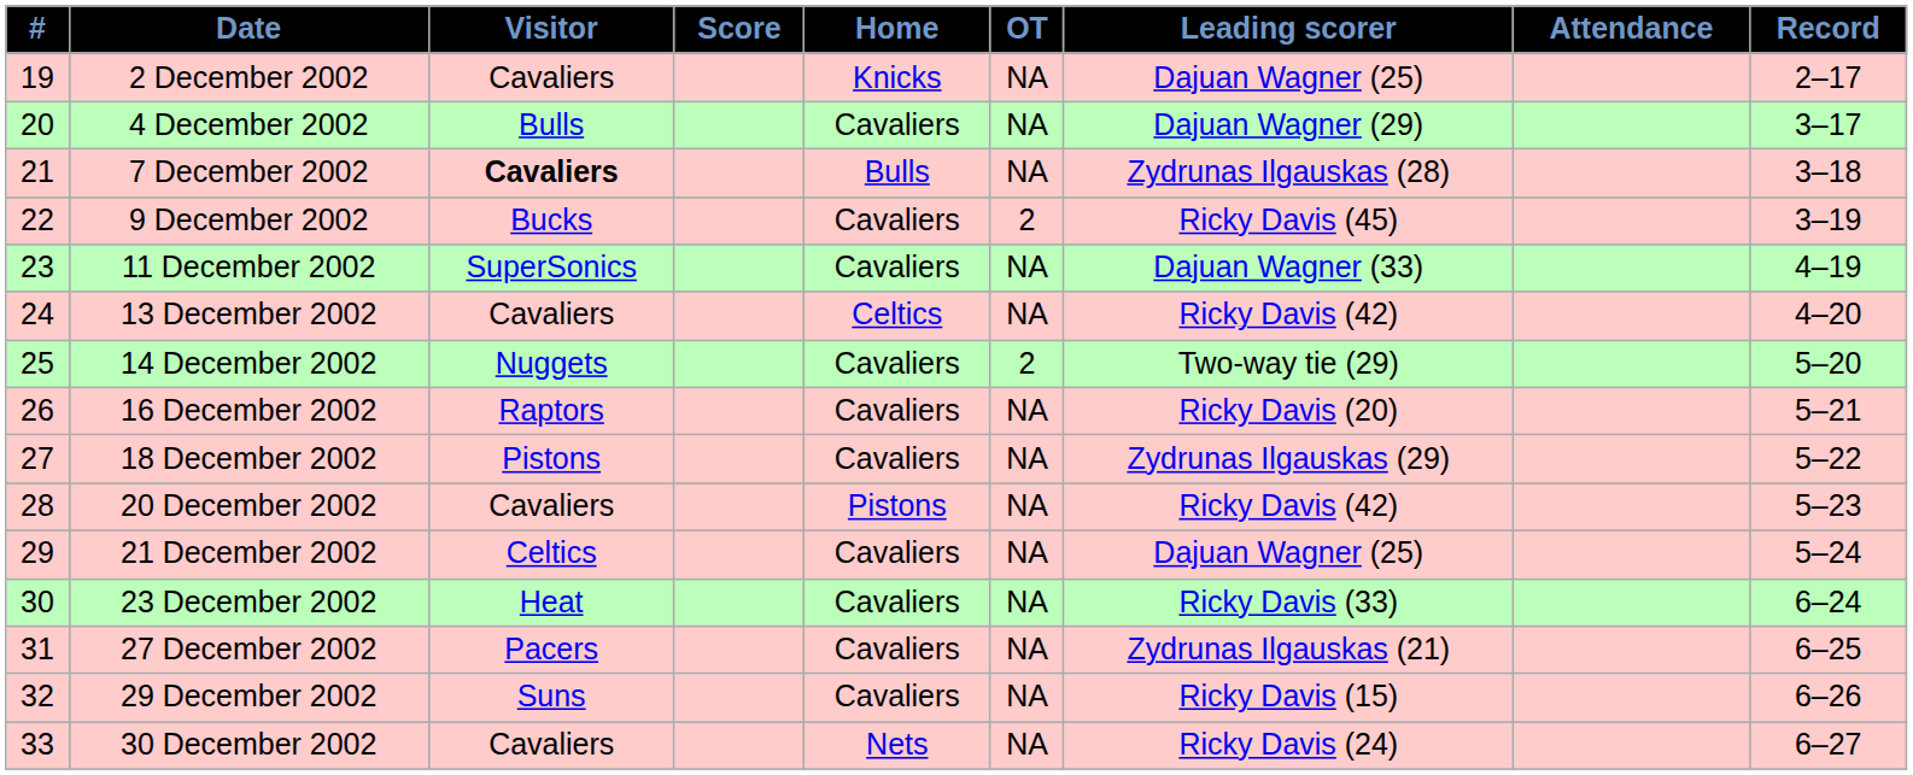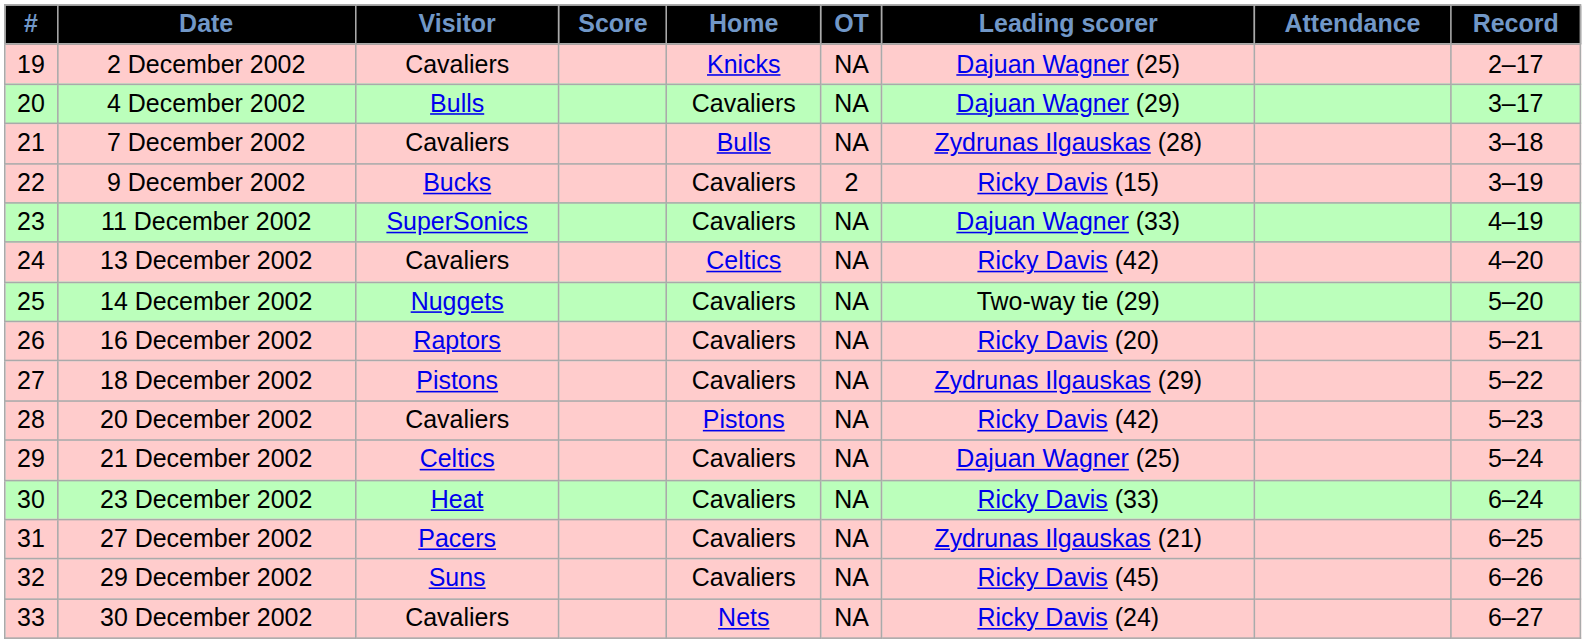 <table class="wikitable" width="80%">
 <tr align="center"  style="background:#000000; color:#7197c7">
 <td><strong>#</strong></td>
 <td><strong>Date</strong></td>
 <td><strong>Visitor</strong></td>
 <td><strong>Score</strong></td>
 <td><strong>Home</strong></td>
 <td><strong>OT</strong></td>
 <td><strong>Leading scorer</strong></td>
 <td><strong>Attendance</strong></td>
 <td><strong>Record</strong></td>
 </tr>
 <tr align="center" bgcolor="#ffcccc">
 <td>19</td>
 <td>2 December 2002</td>
 <td>Cavaliers</td>
 <td></td>
 <td><a href='#'>Knicks</a></td>
 <td>NA</td>
 <td><a href='#'>Dajuan Wagner</a> (25)</td>
 <td></td>
 <td>2–17</td>
 </tr>
 <tr align="center" bgcolor="#bbffbb">
 <td>20</td>
 <td>4 December 2002</td>
 <td><a href='#'>Bulls</a></td>
 <td></td>
 <td>Cavaliers</td>
 <td>NA</td>
 <td><a href='#'>Dajuan Wagner</a> (29)</td>
 <td></td>
 <td>3–17</td>
 </tr>
 <tr align="center" bgcolor="#ffcccc">
 <td>21</td>
 <td>7 December 2002</td>
-<td><strong>Cavaliers</strong></td>
+<td>Cavaliers</td>
 <td></td>
 <td><a href='#'>Bulls</a></td>
 <td>NA</td>
 <td><a href='#'>Zydrunas Ilgauskas</a> (28)</td>
 <td></td>
 <td>3–18</td>
 </tr>
 <tr align="center" bgcolor="#ffcccc">
 <td>22</td>
 <td>9 December 2002</td>
 <td><a href='#'>Bucks</a></td>
 <td></td>
 <td>Cavaliers</td>
 <td>2</td>
-<td><a href='#'>Ricky Davis</a> (45)</td>
+<td><a href='#'>Ricky Davis</a> (15)</td>
 <td></td>
 <td>3–19</td>
 </tr>
 <tr align="center" bgcolor="#bbffbb">
 <td>23</td>
 <td>11 December 2002</td>
 <td><a href='#'>SuperSonics</a></td>
 <td></td>
 <td>Cavaliers</td>
 <td>NA</td>
 <td><a href='#'>Dajuan Wagner</a> (33)</td>
 <td></td>
 <td>4–19</td>
 </tr>
 <tr align="center" bgcolor="#ffcccc">
 <td>24</td>
 <td>13 December 2002</td>
 <td>Cavaliers</td>
 <td></td>
 <td><a href='#'>Celtics</a></td>
 <td>NA</td>
 <td><a href='#'>Ricky Davis</a> (42)</td>
 <td></td>
 <td>4–20</td>
 </tr>
 <tr align="center" bgcolor="#bbffbb">
 <td>25</td>
 <td>14 December 2002</td>
 <td><a href='#'>Nuggets</a></td>
 <td></td>
 <td>Cavaliers</td>
-<td>2</td>
+<td>NA</td>
 <td>Two-way tie (29)</td>
 <td></td>
 <td>5–20</td>
 </tr>
 <tr align="center" bgcolor="#ffcccc">
 <td>26</td>
 <td>16 December 2002</td>
 <td><a href='#'>Raptors</a></td>
 <td></td>
 <td>Cavaliers</td>
 <td>NA</td>
 <td><a href='#'>Ricky Davis</a> (20)</td>
 <td></td>
 <td>5–21</td>
 </tr>
 <tr align="center" bgcolor="#ffcccc">
 <td>27</td>
 <td>18 December 2002</td>
 <td><a href='#'>Pistons</a></td>
 <td></td>
 <td>Cavaliers</td>
 <td>NA</td>
 <td><a href='#'>Zydrunas Ilgauskas</a> (29)</td>
 <td></td>
 <td>5–22</td>
 </tr>
 <tr align="center" bgcolor="#ffcccc">
 <td>28</td>
 <td>20 December 2002</td>
 <td>Cavaliers</td>
 <td></td>
 <td><a href='#'>Pistons</a></td>
 <td>NA</td>
 <td><a href='#'>Ricky Davis</a> (42)</td>
 <td></td>
 <td>5–23</td>
 </tr>
 <tr align="center" bgcolor="#ffcccc">
 <td>29</td>
 <td>21 December 2002</td>
 <td><a href='#'>Celtics</a></td>
 <td></td>
 <td>Cavaliers</td>
 <td>NA</td>
 <td><a href='#'>Dajuan Wagner</a> (25)</td>
 <td></td>
 <td>5–24</td>
 </tr>
 <tr align="center" bgcolor="#bbffbb">
 <td>30</td>
 <td>23 December 2002</td>
 <td><a href='#'>Heat</a></td>
 <td></td>
 <td>Cavaliers</td>
 <td>NA</td>
 <td><a href='#'>Ricky Davis</a> (33)</td>
 <td></td>
 <td>6–24</td>
 </tr>
 <tr align="center" bgcolor="#ffcccc">
 <td>31</td>
 <td>27 December 2002</td>
 <td><a href='#'>Pacers</a></td>
 <td></td>
 <td>Cavaliers</td>
 <td>NA</td>
 <td><a href='#'>Zydrunas Ilgauskas</a> (21)</td>
 <td></td>
 <td>6–25</td>
 </tr>
 <tr align="center" bgcolor="#ffcccc">
 <td>32</td>
 <td>29 December 2002</td>
 <td><a href='#'>Suns</a></td>
 <td></td>
 <td>Cavaliers</td>
 <td>NA</td>
-<td><a href='#'>Ricky Davis</a> (15)</td>
+<td><a href='#'>Ricky Davis</a> (45)</td>
 <td></td>
 <td>6–26</td>
 </tr>
 <tr align="center" bgcolor="#ffcccc">
 <td>33</td>
 <td>30 December 2002</td>
 <td>Cavaliers</td>
 <td></td>
 <td><a href='#'>Nets</a></td>
 <td>NA</td>
 <td><a href='#'>Ricky Davis</a> (24)</td>
 <td></td>
 <td>6–27</td>
 </tr>
 </table>
